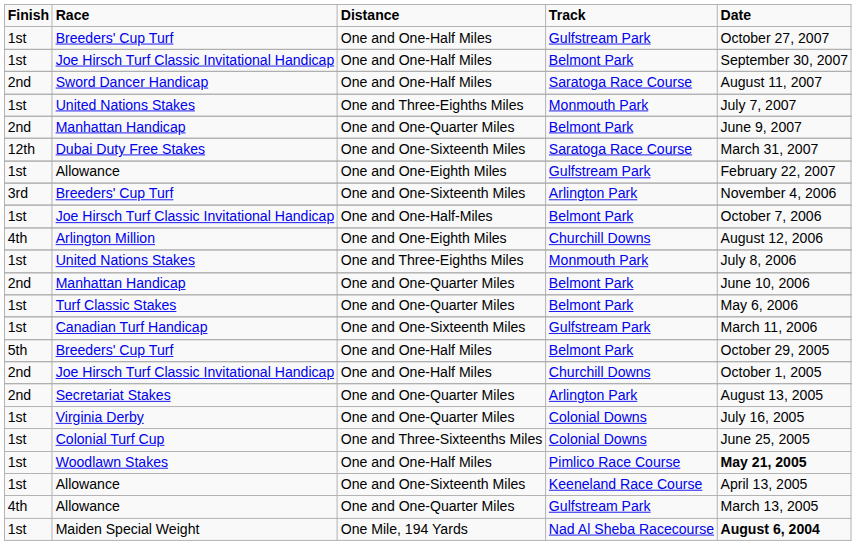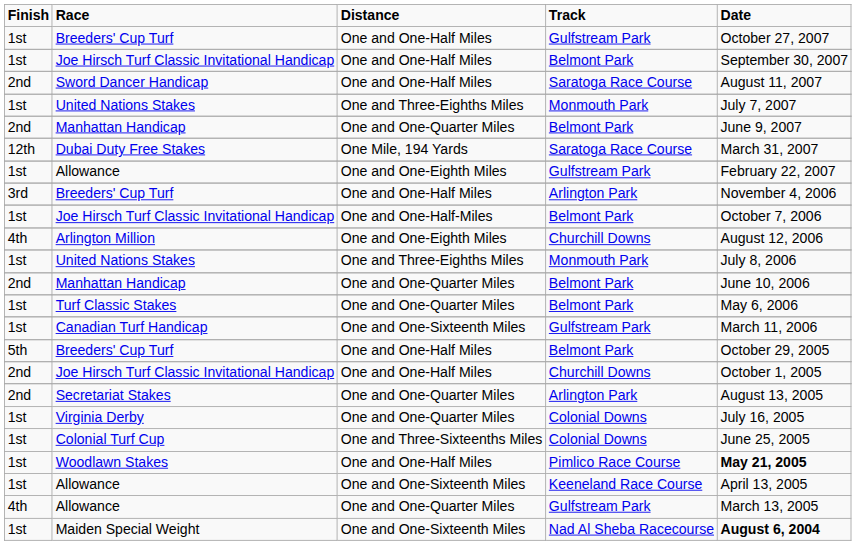 <table class="wikitable">
 <tr>
 <td><strong>Finish</strong></td>
 <td><strong>Race</strong></td>
 <td><strong>Distance</strong></td>
 <td><strong>Track</strong></td>
 <td><strong>Date</strong></td>
 </tr>
 <tr>
 <td>1st</td>
 <td><a href='#'>Breeders' Cup Turf</a></td>
 <td>One and One-Half Miles</td>
 <td><a href='#'>Gulfstream Park</a></td>
 <td>October 27, 2007</td>
 </tr>
 <tr>
 </tr>
 <tr>
 <td>1st</td>
 <td><a href='#'>Joe Hirsch Turf Classic Invitational Handicap</a></td>
 <td>One and One-Half Miles</td>
 <td><a href='#'>Belmont Park</a></td>
 <td>September 30, 2007</td>
 </tr>
 <tr>
 </tr>
 <tr>
 <td>2nd</td>
 <td><a href='#'>Sword Dancer Handicap</a></td>
 <td>One and One-Half Miles</td>
 <td><a href='#'>Saratoga Race Course</a></td>
 <td>August 11, 2007</td>
 </tr>
 <tr>
 </tr>
 <tr>
 <td>1st</td>
 <td><a href='#'>United Nations Stakes</a></td>
 <td>One and Three-Eighths Miles</td>
 <td><a href='#'>Monmouth Park</a></td>
 <td>July 7, 2007</td>
 </tr>
 <tr>
 </tr>
 <tr>
 <td>2nd</td>
 <td><a href='#'>Manhattan Handicap</a></td>
 <td>One and One-Quarter Miles</td>
 <td><a href='#'>Belmont Park</a></td>
 <td>June 9, 2007</td>
 </tr>
 <tr>
 </tr>
 <tr>
 <td>12th</td>
 <td><a href='#'>Dubai Duty Free Stakes</a></td>
-<td>One and One-Sixteenth Miles</td>
+<td>One Mile, 194 Yards</td>
 <td><a href='#'>Saratoga Race Course</a></td>
 <td>March 31, 2007</td>
 </tr>
 <tr>
 </tr>
 <tr>
 <td>1st</td>
 <td>Allowance</td>
 <td>One and One-Eighth Miles</td>
 <td><a href='#'>Gulfstream Park</a></td>
 <td>February 22, 2007</td>
 </tr>
 <tr>
 </tr>
 <tr>
 <td>3rd</td>
 <td><a href='#'>Breeders' Cup Turf</a></td>
-<td>One and One-Sixteenth Miles</td>
+<td>One and One-Half Miles</td>
 <td><a href='#'>Arlington Park</a></td>
 <td>November 4, 2006</td>
 </tr>
 <tr>
 </tr>
 <tr>
 <td>1st</td>
 <td><a href='#'>Joe Hirsch Turf Classic Invitational Handicap</a></td>
 <td>One and One-Half-Miles</td>
 <td><a href='#'>Belmont Park</a></td>
 <td>October 7, 2006</td>
 </tr>
 <tr>
 </tr>
 <tr>
 <td>4th</td>
 <td><a href='#'>Arlington Million</a></td>
 <td>One and One-Eighth Miles</td>
 <td><a href='#'>Churchill Downs</a></td>
 <td>August 12, 2006</td>
 </tr>
 <tr>
 </tr>
 <tr>
 <td>1st</td>
 <td><a href='#'>United Nations Stakes</a></td>
 <td>One and Three-Eighths Miles</td>
 <td><a href='#'>Monmouth Park</a></td>
 <td>July 8, 2006</td>
 </tr>
 <tr>
 </tr>
 <tr>
 <td>2nd</td>
 <td><a href='#'>Manhattan Handicap</a></td>
 <td>One and One-Quarter Miles</td>
 <td><a href='#'>Belmont Park</a></td>
 <td>June 10, 2006</td>
 </tr>
 <tr>
 </tr>
 <tr>
 <td>1st</td>
 <td><a href='#'>Turf Classic Stakes</a></td>
 <td>One and One-Quarter Miles</td>
 <td><a href='#'>Belmont Park</a></td>
 <td>May 6, 2006</td>
 </tr>
 <tr>
 </tr>
 <tr>
 <td>1st</td>
 <td><a href='#'>Canadian Turf Handicap</a></td>
 <td>One and One-Sixteenth Miles</td>
 <td><a href='#'>Gulfstream Park</a></td>
 <td>March 11, 2006</td>
 </tr>
 <tr>
 </tr>
 <tr>
 <td>5th</td>
 <td><a href='#'>Breeders' Cup Turf</a></td>
 <td>One and One-Half Miles</td>
 <td><a href='#'>Belmont Park</a></td>
 <td>October 29, 2005</td>
 </tr>
 <tr>
 </tr>
 <tr>
 <td>2nd</td>
 <td><a href='#'>Joe Hirsch Turf Classic Invitational Handicap</a></td>
 <td>One and One-Half Miles</td>
 <td><a href='#'>Churchill Downs</a></td>
 <td>October 1, 2005</td>
 </tr>
 <tr>
 </tr>
 <tr>
 <td>2nd</td>
 <td><a href='#'>Secretariat Stakes</a></td>
 <td>One and One-Quarter Miles</td>
 <td><a href='#'>Arlington Park</a></td>
 <td>August 13, 2005</td>
 </tr>
 <tr>
 <td>1st</td>
 <td><a href='#'>Virginia Derby</a></td>
 <td>One and One-Quarter Miles</td>
 <td><a href='#'>Colonial Downs</a></td>
 <td>July 16, 2005</td>
 </tr>
 <tr>
 <td>1st</td>
 <td><a href='#'>Colonial Turf Cup</a></td>
 <td>One and Three-Sixteenths Miles</td>
 <td><a href='#'>Colonial Downs</a></td>
 <td>June 25, 2005</td>
 </tr>
 <tr>
 <td>1st</td>
 <td><a href='#'>Woodlawn Stakes</a></td>
 <td>One and One-Half Miles</td>
 <td><a href='#'>Pimlico Race Course</a></td>
 <td><strong>May 21, 2005</strong></td>
 </tr>
 <tr>
 <td>1st</td>
 <td>Allowance</td>
 <td>One and One-Sixteenth Miles</td>
 <td><a href='#'>Keeneland Race Course</a></td>
 <td>April 13, 2005</td>
 </tr>
 <tr>
 <td>4th</td>
 <td>Allowance</td>
 <td>One and One-Quarter Miles</td>
 <td><a href='#'>Gulfstream Park</a></td>
 <td>March 13, 2005</td>
 </tr>
 <tr>
 <td>1st</td>
 <td>Maiden Special Weight</td>
-<td>One Mile, 194 Yards</td>
+<td>One and One-Sixteenth Miles</td>
 <td><a href='#'>Nad Al Sheba Racecourse</a></td>
 <td><strong>August 6, 2004</strong></td>
 </tr>
 </table>
